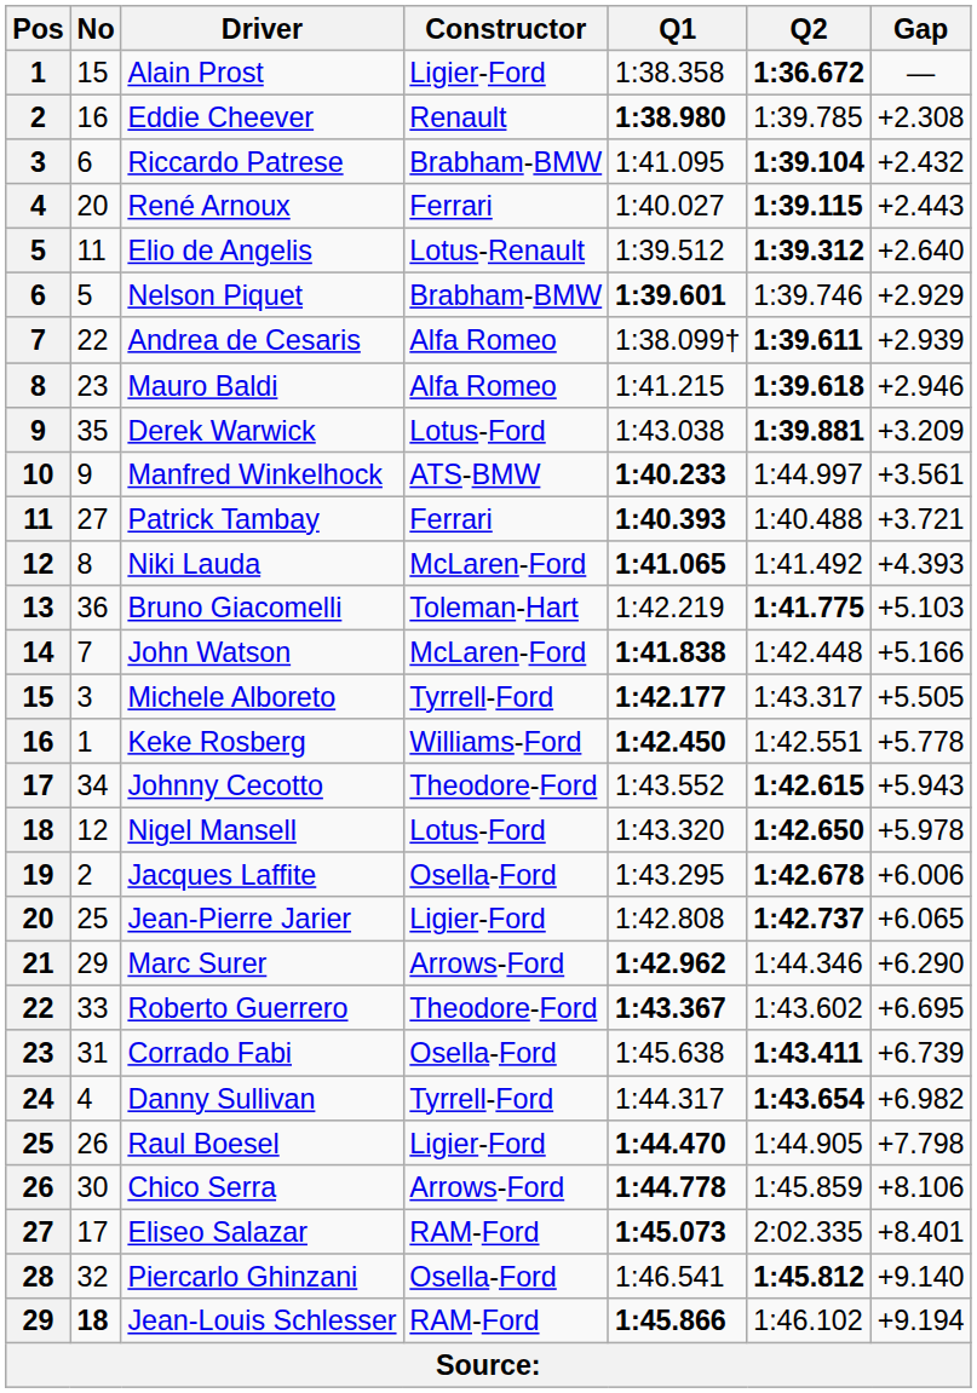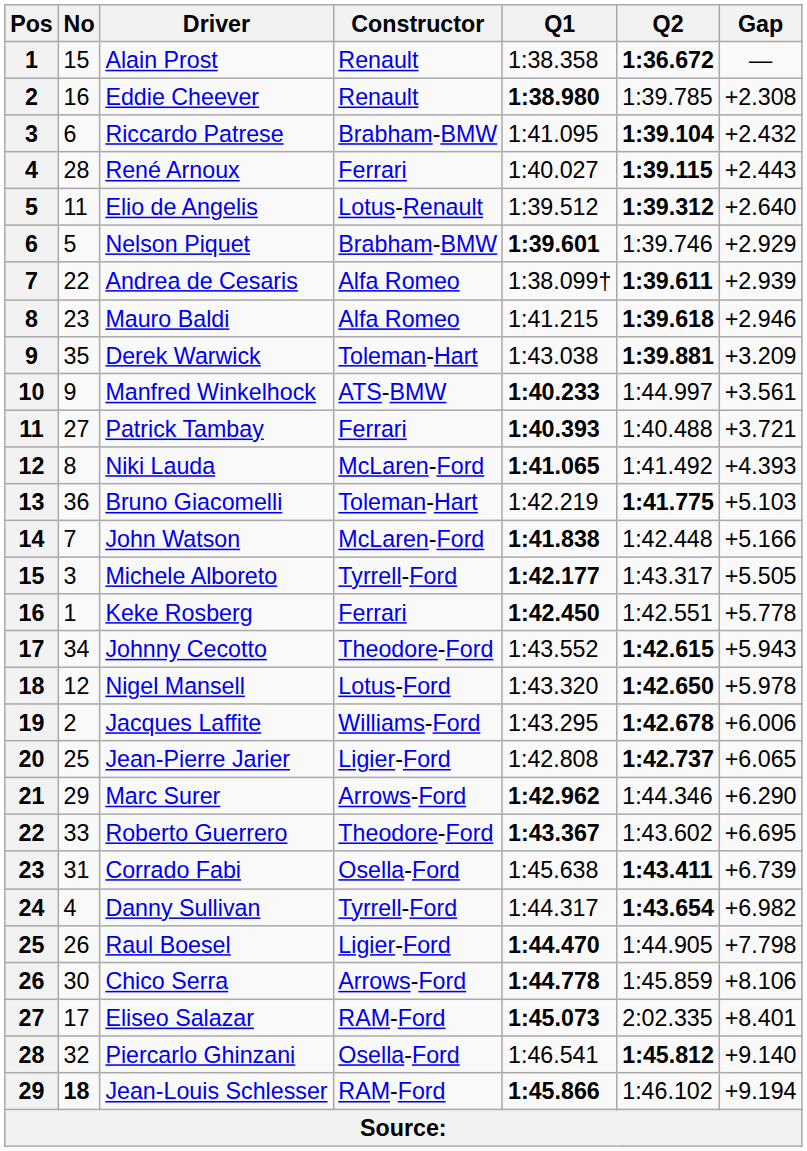 <table class="wikitable sortable" style="font-size: 95%">
 <tr>
 <th>Pos</th>
 <th>No</th>
 <th>Driver</th>
 <th>Constructor</th>
 <th>Q1</th>
 <th>Q2</th>
 <th>Gap</th>
 </tr>
 <tr>
 <th>1</th>
 <td>15</td>
 <td> <a href='#'>Alain Prost</a></td>
-<td><a href='#'>Ligier</a>-<a href='#'>Ford</a></td>
+<td><a href='#'>Renault</a></td>
 <td>1:38.358</td>
 <td><strong>1:36.672</strong></td>
 <td style="text-align: center">—</td>
 </tr>
 <tr>
 <th>2</th>
 <td>16</td>
 <td> <a href='#'>Eddie Cheever</a></td>
 <td><a href='#'>Renault</a></td>
 <td><strong>1:38.980</strong></td>
 <td>1:39.785</td>
 <td>+2.308</td>
 </tr>
 <tr>
 <th>3</th>
 <td>6</td>
 <td> <a href='#'>Riccardo Patrese</a></td>
 <td><a href='#'>Brabham</a>-<a href='#'>BMW</a></td>
 <td>1:41.095</td>
 <td><strong>1:39.104</strong></td>
 <td>+2.432</td>
 </tr>
 <tr>
 <th>4</th>
-<td>20</td>
+<td>28</td>
 <td> <a href='#'>René Arnoux</a></td>
 <td><a href='#'>Ferrari</a></td>
 <td>1:40.027</td>
 <td><strong>1:39.115</strong></td>
 <td>+2.443</td>
 </tr>
 <tr>
 <th>5</th>
 <td>11</td>
 <td> <a href='#'>Elio de Angelis</a></td>
 <td><a href='#'>Lotus</a>-<a href='#'>Renault</a></td>
 <td>1:39.512</td>
 <td><strong>1:39.312</strong></td>
 <td>+2.640</td>
 </tr>
 <tr>
 <th>6</th>
 <td>5</td>
 <td> <a href='#'>Nelson Piquet</a></td>
 <td><a href='#'>Brabham</a>-<a href='#'>BMW</a></td>
 <td><strong>1:39.601</strong></td>
 <td>1:39.746</td>
 <td>+2.929</td>
 </tr>
 <tr>
 <th>7</th>
 <td>22</td>
 <td> <a href='#'>Andrea de Cesaris</a></td>
 <td><a href='#'>Alfa Romeo</a></td>
 <td>1:38.099†</td>
 <td><strong>1:39.611</strong></td>
 <td>+2.939</td>
 </tr>
 <tr>
 <th>8</th>
 <td>23</td>
 <td> <a href='#'>Mauro Baldi</a></td>
 <td><a href='#'>Alfa Romeo</a></td>
 <td>1:41.215</td>
 <td><strong>1:39.618</strong></td>
 <td>+2.946</td>
 </tr>
 <tr>
 <th>9</th>
 <td>35</td>
 <td> <a href='#'>Derek Warwick</a></td>
-<td><a href='#'>Lotus</a>-<a href='#'>Ford</a></td>
+<td><a href='#'>Toleman</a>-<a href='#'>Hart</a></td>
 <td>1:43.038</td>
 <td><strong>1:39.881</strong></td>
 <td>+3.209</td>
 </tr>
 <tr>
 <th>10</th>
 <td>9</td>
 <td> <a href='#'>Manfred Winkelhock</a></td>
 <td><a href='#'>ATS</a>-<a href='#'>BMW</a></td>
 <td><strong>1:40.233</strong></td>
 <td>1:44.997</td>
 <td>+3.561</td>
 </tr>
 <tr>
 <th>11</th>
 <td>27</td>
 <td> <a href='#'>Patrick Tambay</a></td>
 <td><a href='#'>Ferrari</a></td>
 <td><strong>1:40.393</strong></td>
 <td>1:40.488</td>
 <td>+3.721</td>
 </tr>
 <tr>
 <th>12</th>
 <td>8</td>
 <td> <a href='#'>Niki Lauda</a></td>
 <td><a href='#'>McLaren</a>-<a href='#'>Ford</a></td>
 <td><strong>1:41.065</strong></td>
 <td>1:41.492</td>
 <td>+4.393</td>
 </tr>
 <tr>
 <th>13</th>
 <td>36</td>
 <td> <a href='#'>Bruno Giacomelli</a></td>
 <td><a href='#'>Toleman</a>-<a href='#'>Hart</a></td>
 <td>1:42.219</td>
 <td><strong>1:41.775</strong></td>
 <td>+5.103</td>
 </tr>
 <tr>
 <th>14</th>
 <td>7</td>
 <td> <a href='#'>John Watson</a></td>
 <td><a href='#'>McLaren</a>-<a href='#'>Ford</a></td>
 <td><strong>1:41.838</strong></td>
 <td>1:42.448</td>
 <td>+5.166</td>
 </tr>
 <tr>
 <th>15</th>
 <td>3</td>
 <td> <a href='#'>Michele Alboreto</a></td>
 <td><a href='#'>Tyrrell</a>-<a href='#'>Ford</a></td>
 <td><strong>1:42.177</strong></td>
 <td>1:43.317</td>
 <td>+5.505</td>
 </tr>
 <tr>
 <th>16</th>
 <td>1</td>
 <td> <a href='#'>Keke Rosberg</a></td>
-<td><a href='#'>Williams</a>-<a href='#'>Ford</a></td>
+<td><a href='#'>Ferrari</a></td>
 <td><strong>1:42.450</strong></td>
 <td>1:42.551</td>
 <td>+5.778</td>
 </tr>
 <tr>
 <th>17</th>
 <td>34</td>
 <td> <a href='#'>Johnny Cecotto</a></td>
 <td><a href='#'>Theodore</a>-<a href='#'>Ford</a></td>
 <td>1:43.552</td>
 <td><strong>1:42.615</strong></td>
 <td>+5.943</td>
 </tr>
 <tr>
 <th>18</th>
 <td>12</td>
 <td> <a href='#'>Nigel Mansell</a></td>
 <td><a href='#'>Lotus</a>-<a href='#'>Ford</a></td>
 <td>1:43.320</td>
 <td><strong>1:42.650</strong></td>
 <td>+5.978</td>
 </tr>
 <tr>
 <th>19</th>
 <td>2</td>
 <td> <a href='#'>Jacques Laffite</a></td>
-<td><a href='#'>Osella</a>-<a href='#'>Ford</a></td>
+<td><a href='#'>Williams</a>-<a href='#'>Ford</a></td>
 <td>1:43.295</td>
 <td><strong>1:42.678</strong></td>
 <td>+6.006</td>
 </tr>
 <tr>
 <th>20</th>
 <td>25</td>
 <td> <a href='#'>Jean-Pierre Jarier</a></td>
 <td><a href='#'>Ligier</a>-<a href='#'>Ford</a></td>
 <td>1:42.808</td>
 <td><strong>1:42.737</strong></td>
 <td>+6.065</td>
 </tr>
 <tr>
 <th>21</th>
 <td>29</td>
 <td> <a href='#'>Marc Surer</a></td>
 <td><a href='#'>Arrows</a>-<a href='#'>Ford</a></td>
 <td><strong>1:42.962</strong></td>
 <td>1:44.346</td>
 <td>+6.290</td>
 </tr>
 <tr>
 <th>22</th>
 <td>33</td>
 <td> <a href='#'>Roberto Guerrero</a></td>
 <td><a href='#'>Theodore</a>-<a href='#'>Ford</a></td>
 <td><strong>1:43.367</strong></td>
 <td>1:43.602</td>
 <td>+6.695</td>
 </tr>
 <tr>
 <th>23</th>
 <td>31</td>
 <td> <a href='#'>Corrado Fabi</a></td>
 <td><a href='#'>Osella</a>-<a href='#'>Ford</a></td>
 <td>1:45.638</td>
 <td><strong>1:43.411</strong></td>
 <td>+6.739</td>
 </tr>
 <tr>
 <th>24</th>
 <td>4</td>
 <td> <a href='#'>Danny Sullivan</a></td>
 <td><a href='#'>Tyrrell</a>-<a href='#'>Ford</a></td>
 <td>1:44.317</td>
 <td><strong>1:43.654</strong></td>
 <td>+6.982</td>
 </tr>
 <tr>
 <th>25</th>
 <td>26</td>
 <td> <a href='#'>Raul Boesel</a></td>
 <td><a href='#'>Ligier</a>-<a href='#'>Ford</a></td>
 <td><strong>1:44.470</strong></td>
 <td>1:44.905</td>
 <td>+7.798</td>
 </tr>
 <tr>
 <th>26</th>
 <td>30</td>
 <td> <a href='#'>Chico Serra</a></td>
 <td><a href='#'>Arrows</a>-<a href='#'>Ford</a></td>
 <td><strong>1:44.778</strong></td>
 <td>1:45.859</td>
 <td>+8.106</td>
 </tr>
 <tr>
 <th>27</th>
 <td>17</td>
 <td> <a href='#'>Eliseo Salazar</a></td>
 <td><a href='#'>RAM</a>-<a href='#'>Ford</a></td>
 <td><strong>1:45.073</strong></td>
 <td>2:02.335</td>
 <td>+8.401</td>
 </tr>
 <tr>
 <th>28</th>
 <td>32</td>
 <td> <a href='#'>Piercarlo Ghinzani</a></td>
 <td><a href='#'>Osella</a>-<a href='#'>Ford</a></td>
 <td>1:46.541</td>
 <td><strong>1:45.812</strong></td>
 <td>+9.140</td>
 </tr>
 <tr>
 <th>29</th>
 <td><strong>18</strong></td>
 <td> <a href='#'>Jean-Louis Schlesser</a></td>
 <td><a href='#'>RAM</a>-<a href='#'>Ford</a></td>
 <td><strong>1:45.866</strong></td>
 <td>1:46.102</td>
 <td>+9.194</td>
 </tr>
 <tr>
 <th colspan="7" style="text-align: center">Source:</th>
 </tr>
 </table>
